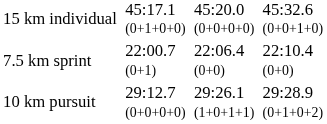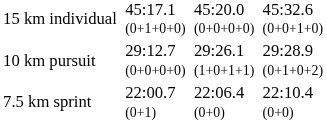 <table>
 <tr>
 <td>15 km individual<br><em></em></td>
 <td></td>
 <td>45:17.1<br><small>(0+1+0+0)</small></td>
 <td></td>
 <td>45:20.0<br><small>(0+0+0+0)</small></td>
 <td></td>
 <td>45:32.6<br><small>(0+0+1+0)</small></td>
 </tr>
 <tr>
+<td>10 km pursuit<br><em></em></td>
+<td></td>
+<td>29:12.7<br><small>(0+0+0+0)</small></td>
+<td></td>
+<td>29:26.1<br><small>(1+0+1+1)</small></td>
+<td></td>
+<td>29:28.9<br><small>(0+1+0+2)</small></td>
+</tr>
+<tr>
 <td>7.5 km sprint<br><em></em></td>
 <td></td>
 <td>22:00.7<br><small>(0+1)</small></td>
 <td></td>
 <td>22:06.4<br><small>(0+0)</small></td>
 <td></td>
 <td>22:10.4<br><small>(0+0)</small></td>
 </tr>
-<tr>
-<td>10 km pursuit<br><em></em></td>
-<td></td>
-<td>29:12.7<br><small>(0+0+0+0)</small></td>
-<td></td>
-<td>29:26.1<br><small>(1+0+1+1)</small></td>
-<td></td>
-<td>29:28.9<br><small>(0+1+0+2)</small></td>
-</tr>
 </table>
